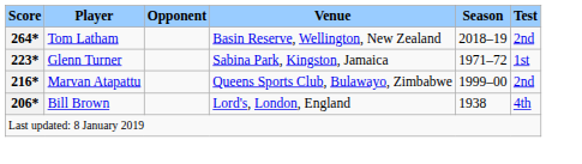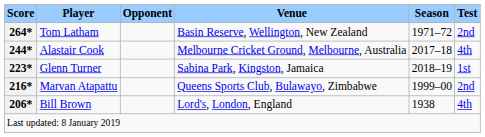 <table class="wikitable">
 <tr style="background:#9cf;">
 <td style="text-align:center;"><strong>Score</strong></td>
 <td style="text-align:center;"><strong>Player</strong></td>
 <td style="text-align:center;"><strong>Opponent</strong></td>
 <td style="text-align:center;"><strong>Venue</strong></td>
 <td style="text-align:center;"><strong>Season</strong></td>
 <td style="text-align:center;"><strong>Test</strong></td>
 </tr>
 <tr>
 <th>264*</th>
 <td> <a href='#'>Tom Latham</a></td>
 <td></td>
 <td><a href='#'>Basin Reserve</a>, <a href='#'>Wellington</a>, New Zealand</td>
-<td>2018–19</td>
+<td>1971–72</td>
 <td><a href='#'>2nd</a></td>
+</tr>
+<tr>
+<th>244*</th>
+<td> <a href='#'>Alastair Cook</a></td>
+<td></td>
+<td><a href='#'>Melbourne Cricket Ground</a>, <a href='#'>Melbourne</a>, Australia</td>
+<td>2017–18</td>
+<td><a href='#'>4th</a></td>
 </tr>
 <tr>
 <th>223*</th>
 <td> <a href='#'>Glenn Turner</a></td>
 <td></td>
 <td><a href='#'>Sabina Park</a>, <a href='#'>Kingston</a>, Jamaica</td>
-<td>1971–72</td>
+<td>2018–19</td>
 <td><a href='#'>1st</a></td>
 </tr>
 <tr>
 <th>216*</th>
 <td> <a href='#'>Marvan Atapattu</a></td>
 <td></td>
 <td><a href='#'>Queens Sports Club</a>, <a href='#'>Bulawayo</a>, Zimbabwe</td>
 <td>1999–00</td>
 <td><a href='#'>2nd</a></td>
 </tr>
 <tr>
 <th>206*</th>
 <td> <a href='#'>Bill Brown</a></td>
 <td></td>
 <td><a href='#'>Lord's</a>, <a href='#'>London</a>, England</td>
 <td>1938</td>
 <td><a href='#'>4th</a></td>
 </tr>
 <tr>
 <td colspan="6"><small>Last updated: 8 January 2019</small></td>
 </tr>
 </table>
